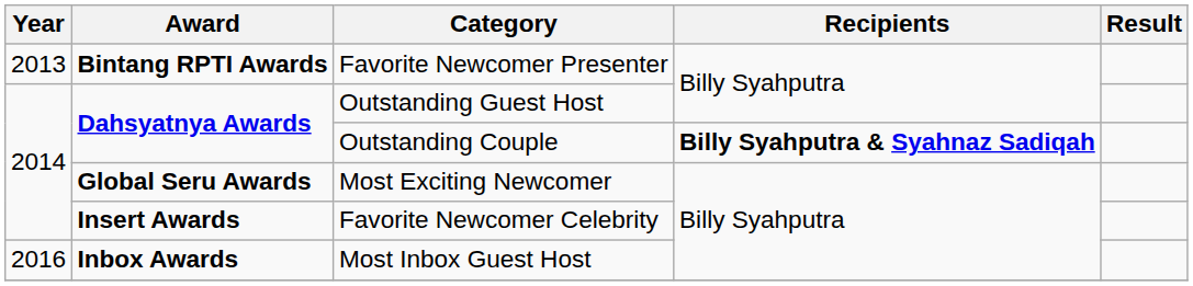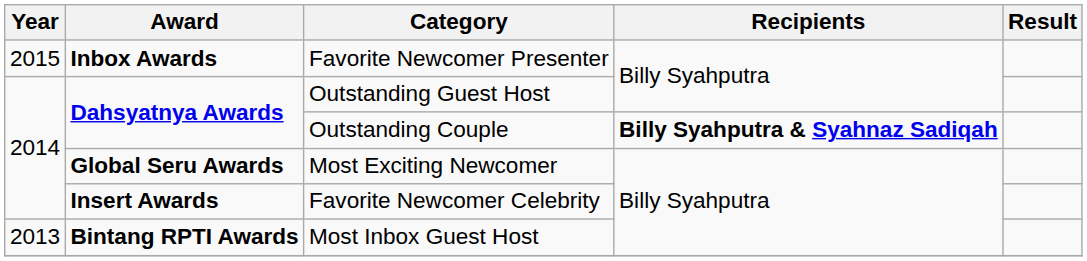 <table class="wikitable">
 <tr>
 <th>Year</th>
 <th>Award</th>
 <th>Category</th>
 <th>Recipients</th>
 <th>Result</th>
 </tr>
 <tr>
-<td>2013</td>
-<td><strong>Bintang RPTI Awards</strong></td>
+<td>2015</td>
+<td><strong>Inbox Awards</strong></td>
 <td>Favorite Newcomer Presenter</td>
 <td rowspan= "2">Billy Syahputra</td>
 <td></td>
 </tr>
 <tr>
 <td rowspan= "4">2014</td>
 <td rowspan= "2"><strong><a href='#'>Dahsyatnya Awards</a></strong></td>
 <td>Outstanding Guest Host </td>
 <td></td>
 </tr>
 <tr>
 <td>Outstanding Couple</td>
 <td><strong>Billy Syahputra & <a href='#'>Syahnaz Sadiqah</a></strong></td>
 <td></td>
 </tr>
 <tr>
 <td><strong>Global Seru Awards</strong></td>
 <td>Most Exciting Newcomer </td>
 <td rowspan= "3">Billy Syahputra</td>
 <td></td>
 </tr>
 <tr>
 <td><strong>Insert Awards</strong></td>
 <td>Favorite Newcomer Celebrity </td>
 <td></td>
 </tr>
 <tr>
-<td>2016</td>
-<td><strong>Inbox Awards</strong></td>
+<td>2013</td>
+<td><strong>Bintang RPTI Awards</strong></td>
 <td>Most Inbox Guest Host</td>
 <td></td>
 </tr>
 <tr>
 </tr>
 </table>
